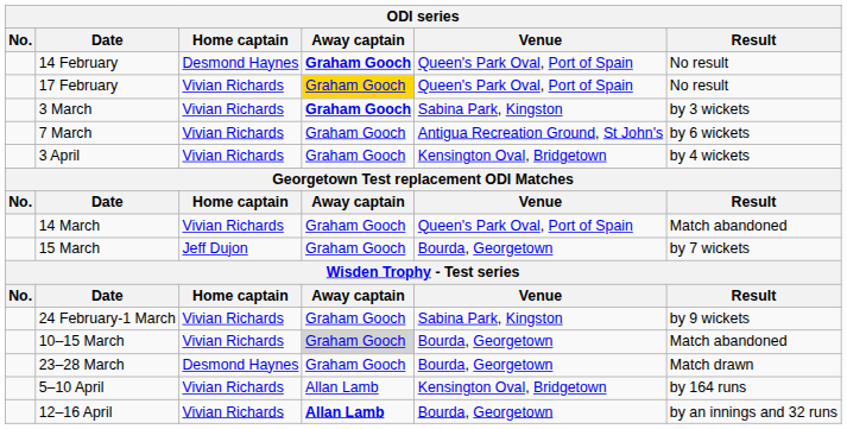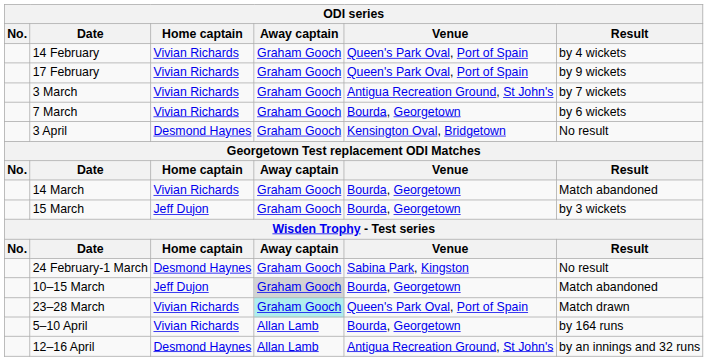 <table class="wikitable">
 <tr>
 <th colspan="9">ODI series</th>
 </tr>
 <tr>
 <th>No.</th>
 <th>Date</th>
 <th>Home captain</th>
 <th>Away captain</th>
 <th>Venue</th>
 <th>Result</th>
 </tr>
 <tr>
 <td></td>
 <td>14 February</td>
-<td><a href='#'>Desmond Haynes</a></td>
-<td><strong><a href='#'>Graham Gooch</a></strong></td>
+<td><a href='#'>Vivian Richards</a></td>
+<td><a href='#'>Graham Gooch</a></td>
 <td><a href='#'>Queen's Park Oval</a>, <a href='#'>Port of Spain</a></td>
-<td>No result</td>
+<td> by 4 wickets</td>
 </tr>
 <tr>
 <td></td>
 <td>17 February</td>
 <td><a href='#'>Vivian Richards</a></td>
-<td style="background: gold;"><a href='#'>Graham Gooch</a></td>
+<td><a href='#'>Graham Gooch</a></td>
 <td><a href='#'>Queen's Park Oval</a>, <a href='#'>Port of Spain</a></td>
-<td>No result</td>
+<td> by 9 wickets</td>
 </tr>
 <tr>
 <td></td>
 <td>3 March</td>
 <td><a href='#'>Vivian Richards</a></td>
-<td><strong><a href='#'>Graham Gooch</a></strong></td>
-<td><a href='#'>Sabina Park</a>, <a href='#'>Kingston</a></td>
-<td> by 3 wickets</td>
+<td><a href='#'>Graham Gooch</a></td>
+<td><a href='#'>Antigua Recreation Ground</a>, <a href='#'>St John's</a></td>
+<td> by 7 wickets</td>
 </tr>
 <tr>
 <td></td>
 <td>7 March</td>
 <td><a href='#'>Vivian Richards</a></td>
 <td><a href='#'>Graham Gooch</a></td>
-<td><a href='#'>Antigua Recreation Ground</a>, <a href='#'>St John's</a></td>
+<td><a href='#'>Bourda</a>, <a href='#'>Georgetown</a></td>
 <td> by 6 wickets</td>
 </tr>
 <tr>
 <td></td>
 <td>3 April</td>
-<td><a href='#'>Vivian Richards</a></td>
+<td><a href='#'>Desmond Haynes</a></td>
 <td><a href='#'>Graham Gooch</a></td>
 <td><a href='#'>Kensington Oval</a>, <a href='#'>Bridgetown</a></td>
-<td> by 4 wickets</td>
+<td>No result</td>
 </tr>
 <tr>
 <th colspan="9">Georgetown Test replacement ODI Matches</th>
 </tr>
 <tr>
 <th>No.</th>
 <th>Date</th>
 <th>Home captain</th>
 <th>Away captain</th>
 <th>Venue</th>
 <th>Result</th>
 </tr>
 <tr>
 <td></td>
 <td>14 March</td>
 <td><a href='#'>Vivian Richards</a></td>
 <td><a href='#'>Graham Gooch</a></td>
-<td><a href='#'>Queen's Park Oval</a>, <a href='#'>Port of Spain</a></td>
+<td><a href='#'>Bourda</a>, <a href='#'>Georgetown</a></td>
 <td>Match abandoned</td>
 </tr>
 <tr>
 <td></td>
 <td>15 March</td>
 <td><a href='#'>Jeff Dujon</a></td>
 <td><a href='#'>Graham Gooch</a></td>
 <td><a href='#'>Bourda</a>, <a href='#'>Georgetown</a></td>
-<td> by 7 wickets</td>
+<td> by 3 wickets</td>
 </tr>
 <tr>
 <th colspan="9"><a href='#'>Wisden Trophy</a> - Test series</th>
 </tr>
 <tr>
 <th>No.</th>
 <th>Date</th>
 <th>Home captain</th>
 <th>Away captain</th>
 <th>Venue</th>
 <th>Result</th>
 </tr>
 <tr>
 <td></td>
 <td>24 February-1 March</td>
-<td><a href='#'>Vivian Richards</a></td>
+<td><a href='#'>Desmond Haynes</a></td>
 <td><a href='#'>Graham Gooch</a></td>
 <td><a href='#'>Sabina Park</a>, <a href='#'>Kingston</a></td>
-<td> by 9 wickets</td>
+<td>No result</td>
 </tr>
 <tr>
 <td></td>
 <td>10–15 March</td>
-<td><a href='#'>Vivian Richards</a></td>
+<td><a href='#'>Jeff Dujon</a></td>
 <td style="background: lightgrey;"><a href='#'>Graham Gooch</a></td>
 <td><a href='#'>Bourda</a>, <a href='#'>Georgetown</a></td>
 <td>Match abandoned</td>
 </tr>
 <tr>
 <td></td>
 <td>23–28 March</td>
-<td><a href='#'>Desmond Haynes</a></td>
-<td><a href='#'>Graham Gooch</a></td>
-<td><a href='#'>Bourda</a>, <a href='#'>Georgetown</a></td>
+<td><a href='#'>Vivian Richards</a></td>
+<td style="background: paleturquoise;"><a href='#'>Graham Gooch</a></td>
+<td><a href='#'>Queen's Park Oval</a>, <a href='#'>Port of Spain</a></td>
 <td>Match drawn</td>
 </tr>
 <tr>
 <td></td>
 <td>5–10 April</td>
 <td><a href='#'>Vivian Richards</a></td>
 <td><a href='#'>Allan Lamb</a></td>
-<td><a href='#'>Kensington Oval</a>, <a href='#'>Bridgetown</a></td>
+<td><a href='#'>Bourda</a>, <a href='#'>Georgetown</a></td>
 <td> by 164 runs</td>
 </tr>
 <tr>
 <td></td>
 <td>12–16 April</td>
-<td><a href='#'>Vivian Richards</a></td>
-<td><strong><a href='#'>Allan Lamb</a></strong></td>
-<td><a href='#'>Bourda</a>, <a href='#'>Georgetown</a></td>
+<td><a href='#'>Desmond Haynes</a></td>
+<td><a href='#'>Allan Lamb</a></td>
+<td><a href='#'>Antigua Recreation Ground</a>, <a href='#'>St John's</a></td>
 <td> by an innings and 32 runs</td>
 </tr>
 </table>
